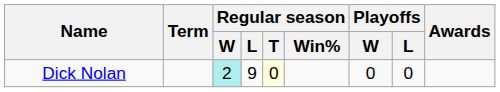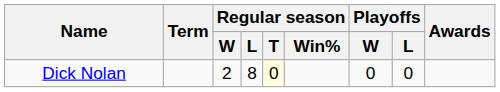 <table class="wikitable">
 <tr>
 <th rowspan="2" style="width:140px;">Name</th>
 <th rowspan="2">Term</th>
 <th colspan="4">Regular season</th>
 <th colspan="2">Playoffs</th>
 <th rowspan="2">Awards</th>
 </tr>
 <tr>
 <th>W</th>
 <th>L</th>
 <th>T</th>
 <th>Win%</th>
 <th>W</th>
 <th>L</th>
 </tr>
 <tr>
 <td style="text-align:center;"><a href='#'>Dick Nolan</a></td>
 <td style="text-align:center;"></td>
-<td style="background: paleturquoise; text-align:center;">2</td>
-<td style="text-align:center;">9</td>
+<td style="text-align:center;">2</td>
+<td style="text-align:center;">8</td>
 <td style="background: lightyellow; text-align:center;">0</td>
 <td style="text-align:center;"></td>
 <td style="text-align:center;">0</td>
 <td style="text-align:center;">0</td>
 <td style="text-align:center;"></td>
 </tr>
 </table>
